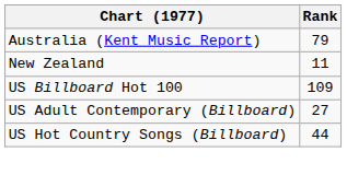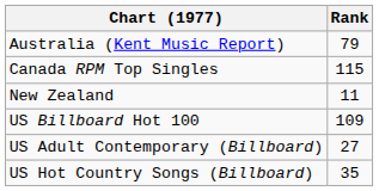 <table class="wikitable sortable">
 <tr>
 <th>Chart (1977)</th>
 <th>Rank</th>
 </tr>
 <tr>
 <td>Australia (<a href='#'>Kent Music Report</a>)</td>
 <td style="text-align:center;">79</td>
+</tr>
+<tr>
+<td>Canada <em>RPM</em> Top Singles</td>
+<td style="text-align:center;">115</td>
 </tr>
 <tr>
 <td>New Zealand</td>
 <td align="center">11</td>
 </tr>
 <tr>
 <td>US <em>Billboard</em> Hot 100</td>
 <td style="text-align:center;">109</td>
 </tr>
 <tr>
 <td>US Adult Contemporary (<em>Billboard</em>)</td>
 <td style="text-align:center;">27</td>
 </tr>
 <tr>
 <td>US Hot Country Songs (<em>Billboard</em>)</td>
-<td style="text-align:center;">44</td>
+<td style="text-align:center;">35</td>
 </tr>
 </table>
